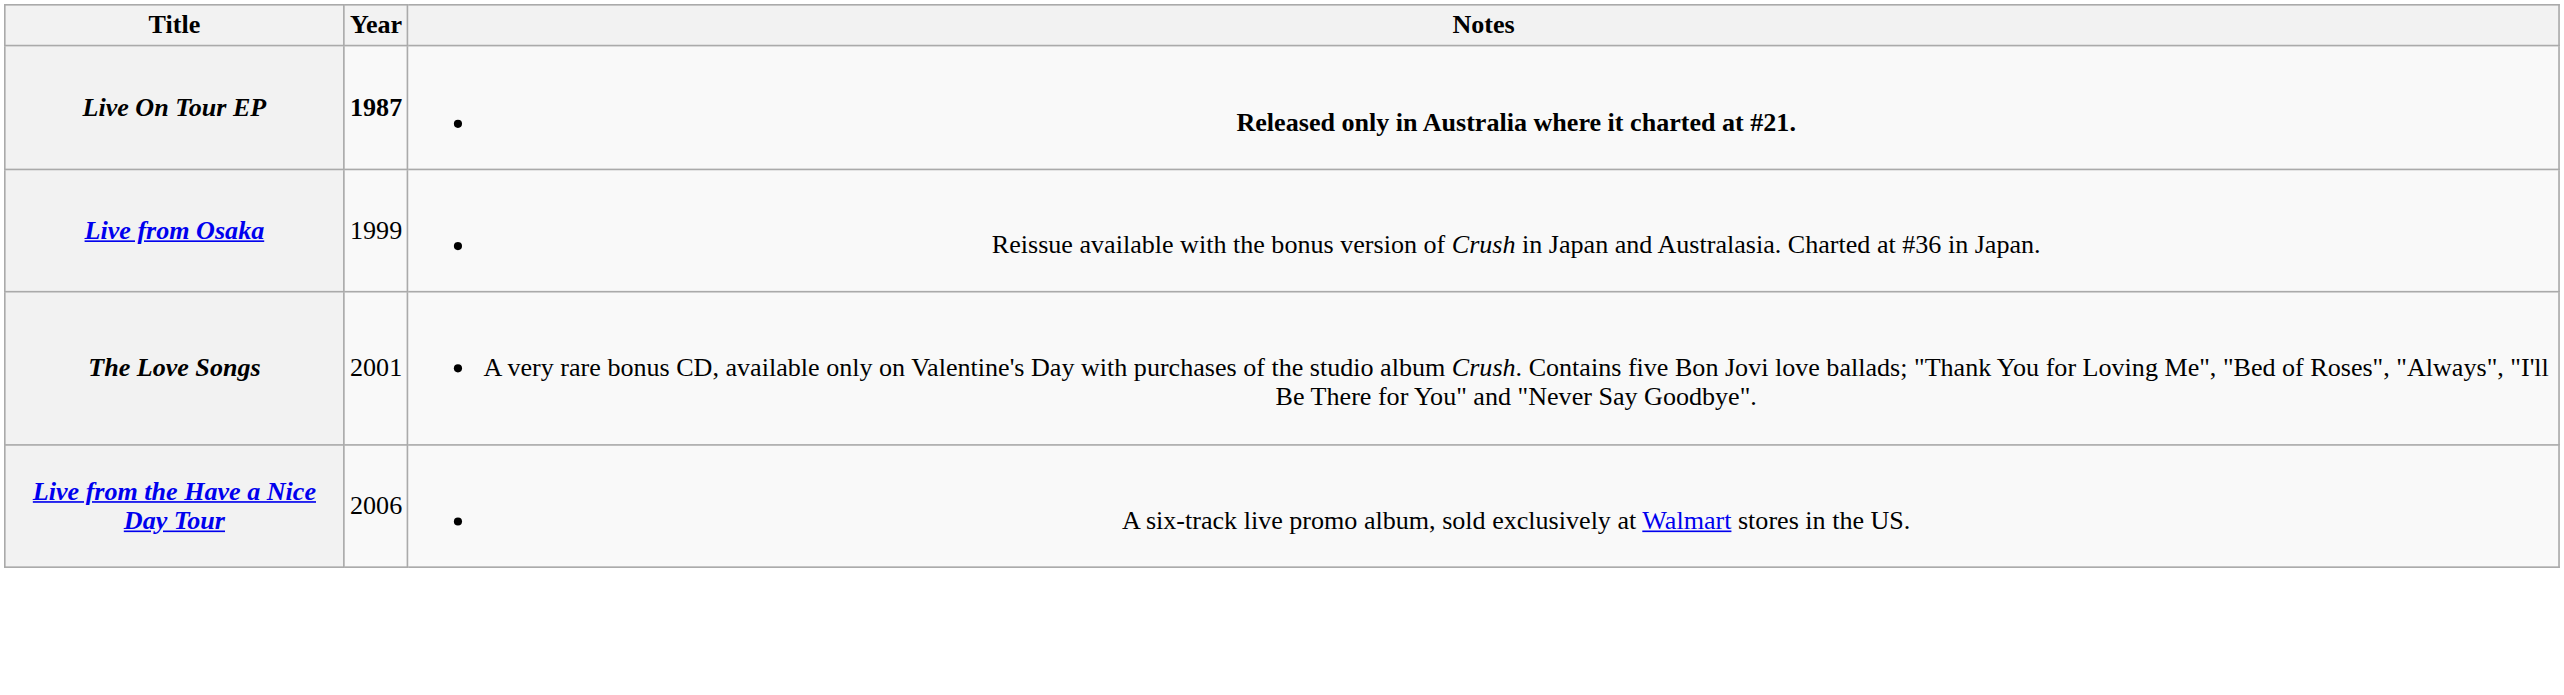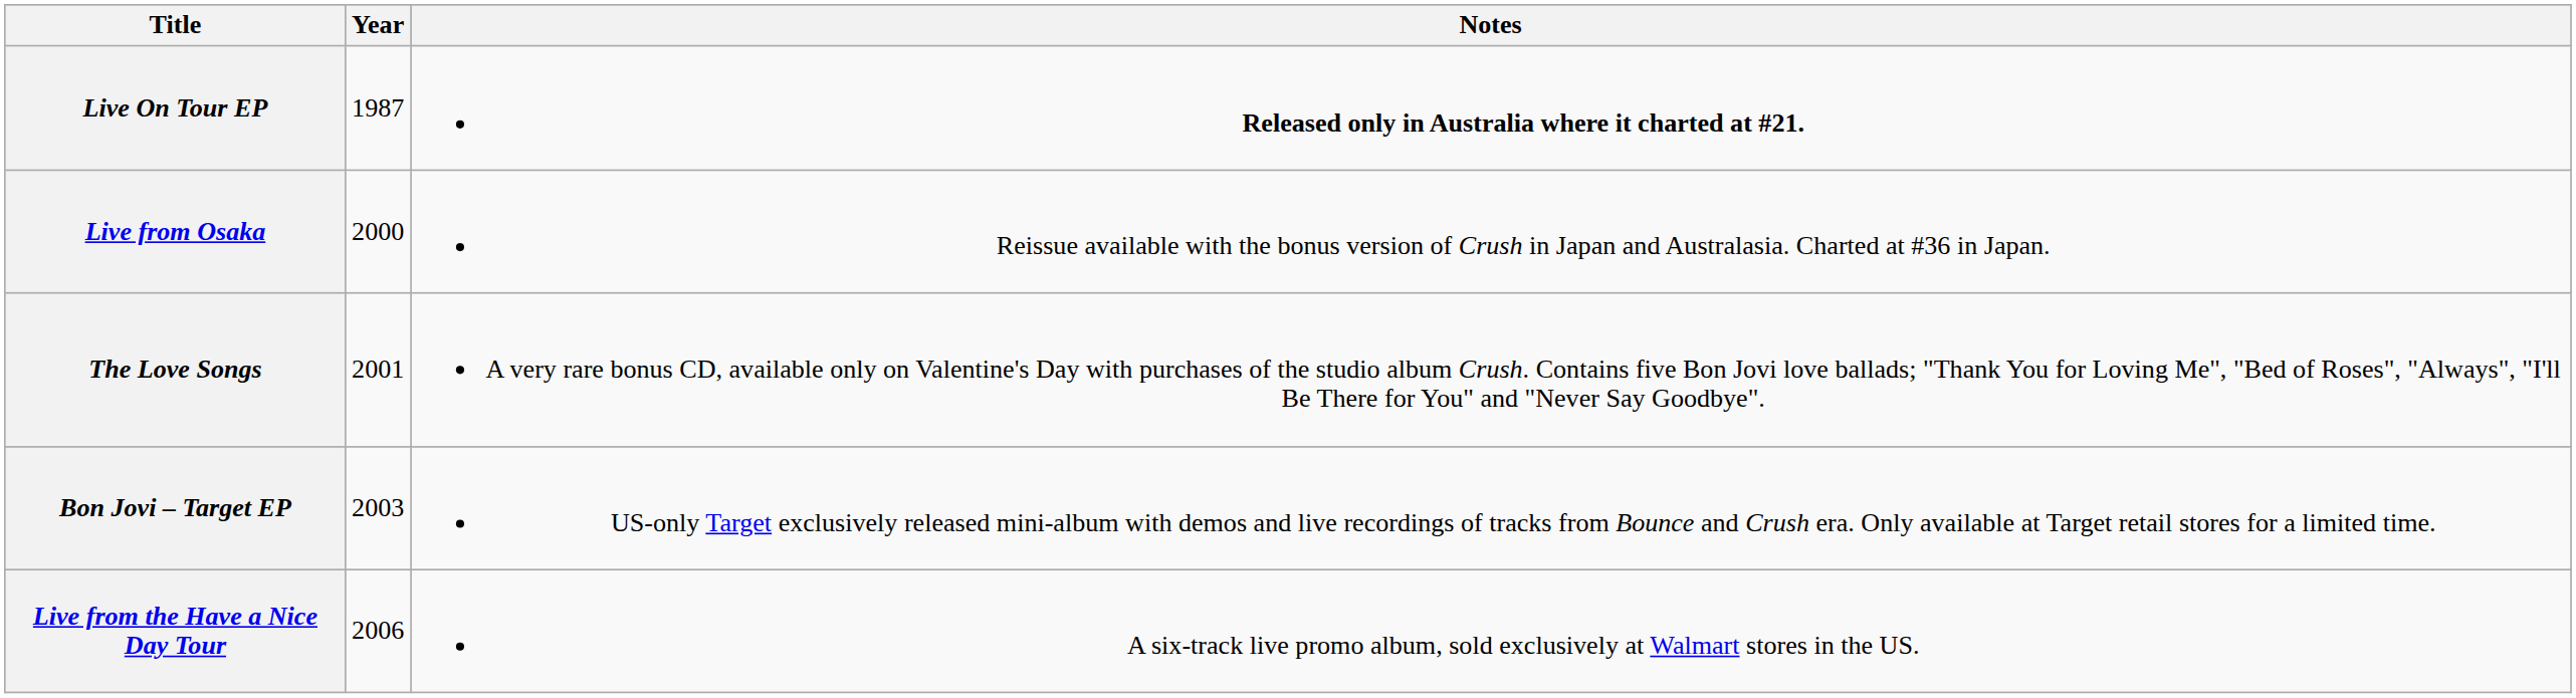 <table class="wikitable plainrowheaders" style="text-align:center;">
 <tr>
 <th>Title</th>
 <th>Year</th>
 <th>Notes</th>
 </tr>
 <tr>
 <th scope="row"><em>Live On Tour EP</em></th>
-<td><strong>1987</strong></td>
+<td>1987</td>
 <td><strong><br><ul><li>Released only in Australia where it charted at #21.</li></ul></strong></td>
 </tr>
 <tr>
 <th scope="row"><em><a href='#'>Live from Osaka</a></em></th>
-<td>1999</td>
+<td>2000</td>
 <td><br><ul><li>Reissue available with the bonus version of <em>Crush</em> in Japan and Australasia. Charted at #36 in Japan.</li></ul></td>
 </tr>
 <tr>
 <th scope="row"><em>The Love Songs</em></th>
 <td>2001</td>
 <td><br><ul><li>A very rare bonus CD, available only on Valentine's Day with purchases of the studio album <em>Crush</em>. Contains five Bon Jovi love ballads; "Thank You for Loving Me", "Bed of Roses", "Always", "I'll Be There for You" and "Never Say Goodbye".</li></ul></td>
 </tr>
 <tr>
+<th scope="row"><em>Bon Jovi – Target EP</em></th>
+<td>2003</td>
+<td><br><ul><li>US-only <a href='#'>Target</a> exclusively released mini-album with demos and live recordings of tracks from <em>Bounce</em> and <em>Crush</em> era. Only available at Target retail stores for a limited time.</li></ul></td>
+</tr>
+<tr>
 <th scope="row"><em><a href='#'>Live from the Have a Nice Day Tour</a></em></th>
 <td>2006</td>
 <td><br><ul><li>A six-track live promo album, sold exclusively at <a href='#'>Walmart</a> stores in the US.</li></ul></td>
 </tr>
 </table>
